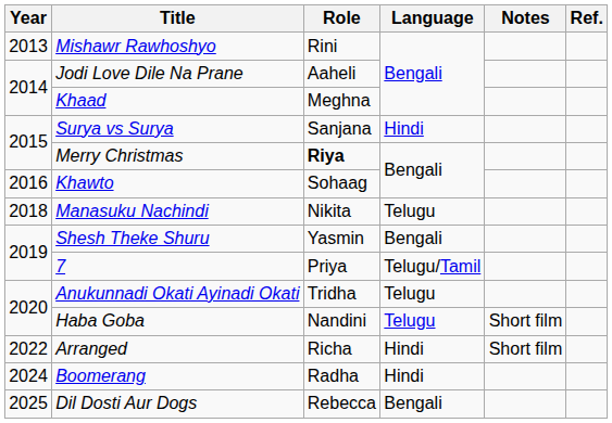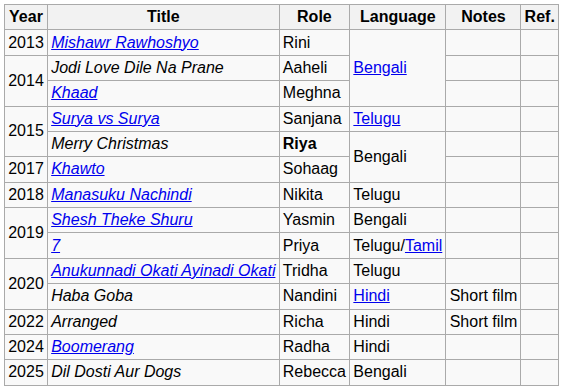 <table class="wikitable sortable">
 <tr>
 <th>Year</th>
 <th>Title</th>
 <th>Role</th>
 <th>Language</th>
 <th>Notes</th>
 <th>Ref.</th>
 </tr>
 <tr>
 <td>2013</td>
 <td><em><a href='#'>Mishawr Rawhoshyo</a></em></td>
 <td>Rini</td>
 <td rowspan=3><a href='#'>Bengali</a></td>
 <td></td>
 <td></td>
 </tr>
 <tr>
 <td rowspan="2">2014</td>
 <td><em>Jodi Love Dile Na Prane</em></td>
 <td>Aaheli</td>
 <td></td>
 <td></td>
 </tr>
 <tr>
 <td><em><a href='#'>Khaad</a></em></td>
 <td>Meghna</td>
 <td></td>
 <td></td>
 </tr>
 <tr>
 <td rowspan="2">2015</td>
 <td><em><a href='#'>Surya vs Surya</a></em></td>
 <td>Sanjana</td>
-<td><a href='#'>Hindi</a></td>
+<td><a href='#'>Telugu</a></td>
 <td></td>
 <td></td>
 </tr>
 <tr>
 <td><em>Merry Christmas</em></td>
 <td><strong>Riya</strong></td>
 <td rowspan="2">Bengali</td>
 <td></td>
 <td></td>
 </tr>
 <tr>
-<td>2016</td>
+<td>2017</td>
 <td><em><a href='#'>Khawto</a></em></td>
 <td>Sohaag</td>
 <td></td>
 <td></td>
 </tr>
 <tr>
 <td>2018</td>
 <td><em><a href='#'>Manasuku Nachindi</a></em></td>
 <td>Nikita</td>
 <td>Telugu</td>
 <td></td>
 <td></td>
 </tr>
 <tr>
 <td rowspan="2">2019</td>
 <td><em><a href='#'>Shesh Theke Shuru</a></em></td>
 <td>Yasmin</td>
 <td>Bengali</td>
 <td></td>
 <td></td>
 </tr>
 <tr>
 <td><em><a href='#'>7</a></em></td>
 <td>Priya</td>
 <td>Telugu/<a href='#'>Tamil</a></td>
 <td></td>
 <td></td>
 </tr>
 <tr>
 <td rowspan="2">2020</td>
 <td><em><a href='#'>Anukunnadi Okati Ayinadi Okati</a></em></td>
 <td>Tridha</td>
 <td>Telugu</td>
 <td></td>
 <td></td>
 </tr>
 <tr>
 <td><em>Haba Goba</em></td>
 <td>Nandini</td>
-<td><a href='#'>Telugu</a></td>
+<td><a href='#'>Hindi</a></td>
 <td>Short film</td>
 <td></td>
 </tr>
 <tr>
 <td>2022</td>
 <td><em>Arranged</em></td>
 <td>Richa</td>
 <td>Hindi</td>
 <td>Short film</td>
 <td></td>
 </tr>
 <tr>
 <td>2024</td>
 <td><em><a href='#'>Boomerang</a></em></td>
 <td>Radha</td>
 <td>Hindi</td>
 <td></td>
 <td></td>
 </tr>
 <tr>
 <td>2025</td>
 <td><em>Dil Dosti Aur Dogs</em></td>
 <td>Rebecca</td>
 <td>Bengali</td>
 <td></td>
 <td></td>
 </tr>
 <tr>
 </tr>
 </table>
